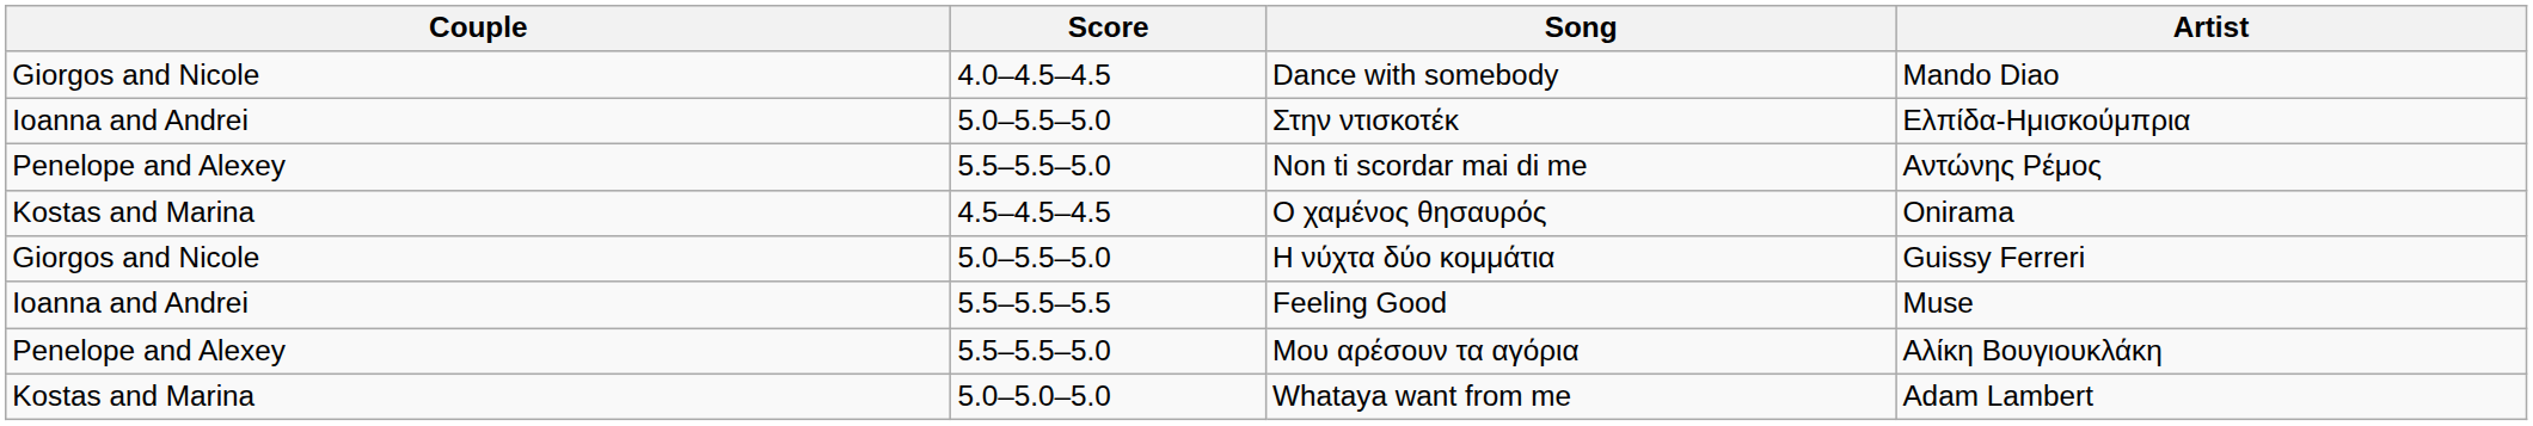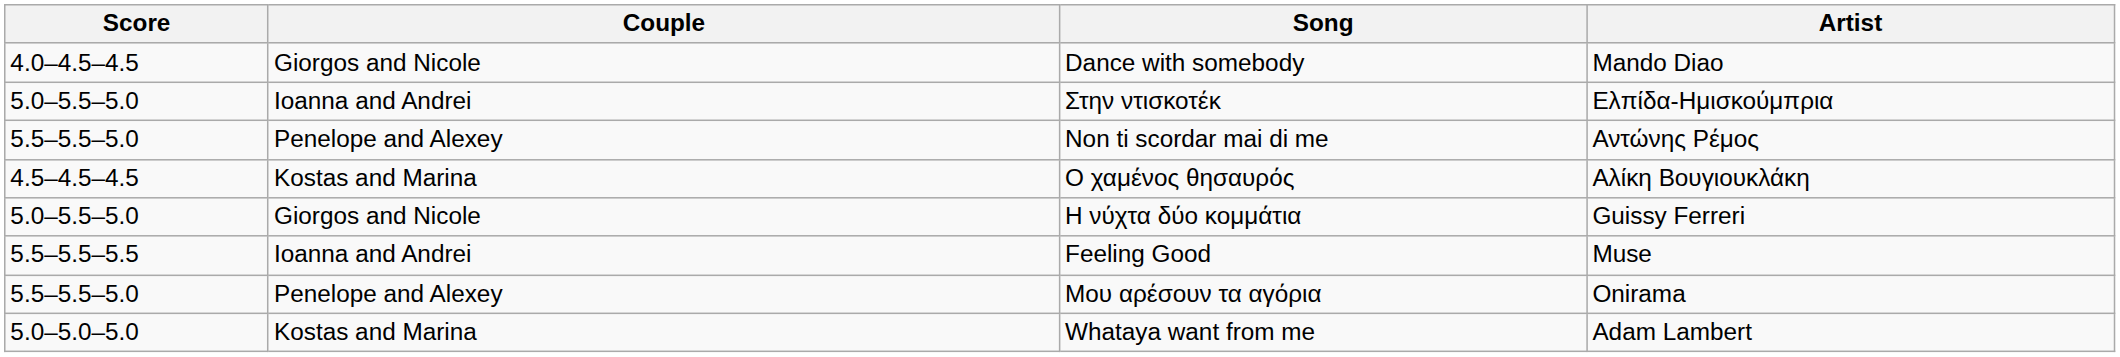 <table class="wikitable" style="width:70%;">
 <tr>
+<th style="width:5%;">Score</th>
 <th style="width:15%;">Couple</th>
-<th style="width:5%;">Score</th>
 <th style="width:10%;">Song</th>
 <th style="width:10%;">Artist</th>
 </tr>
 <tr>
+<td>4.0–4.5–4.5</td>
 <td>Giorgos and Nicole</td>
-<td>4.0–4.5–4.5</td>
 <td>Dance with somebody</td>
 <td>Mando Diao</td>
 </tr>
 <tr>
+<td>5.0–5.5–5.0</td>
 <td>Ioanna and Andrei</td>
-<td>5.0–5.5–5.0</td>
 <td>Στην ντισκοτέκ</td>
 <td>Ελπίδα-Ημισκούμπρια</td>
 </tr>
 <tr>
+<td>5.5–5.5–5.0</td>
 <td>Penelope and Alexey</td>
-<td>5.5–5.5–5.0</td>
 <td>Non ti scordar mai di me</td>
 <td>Αντώνης Ρέμος</td>
 </tr>
 <tr>
+<td>4.5–4.5–4.5</td>
 <td>Kostas and Marina</td>
-<td>4.5–4.5–4.5</td>
 <td>Ο χαμένος θησαυρός</td>
-<td>Onirama</td>
+<td>Αλίκη Βουγιουκλάκη</td>
 </tr>
 <tr>
+<td>5.0–5.5–5.0</td>
 <td>Giorgos and Nicole</td>
-<td>5.0–5.5–5.0</td>
 <td>H νύχτα δύο κομμάτια</td>
 <td>Guissy Ferreri</td>
 </tr>
 <tr>
+<td>5.5–5.5–5.5</td>
 <td>Ioanna and Andrei</td>
-<td>5.5–5.5–5.5</td>
 <td>Feeling Good</td>
 <td>Muse</td>
 </tr>
 <tr>
+<td>5.5–5.5–5.0</td>
 <td>Penelope and Alexey</td>
-<td>5.5–5.5–5.0</td>
 <td>Μου αρέσουν τα αγόρια</td>
-<td>Αλίκη Βουγιουκλάκη</td>
+<td>Onirama</td>
 </tr>
 <tr>
+<td>5.0–5.0–5.0</td>
 <td>Kostas and Marina</td>
-<td>5.0–5.0–5.0</td>
 <td>Whataya want from me</td>
 <td>Adam Lambert</td>
 </tr>
 </table>
